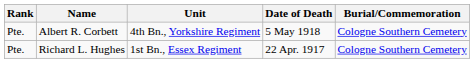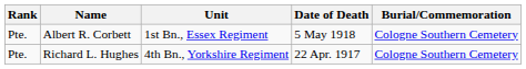 <table class="wikitable">
 <tr>
 <th>Rank</th>
 <th>Name</th>
 <th>Unit</th>
 <th>Date of Death</th>
 <th>Burial/Commemoration</th>
 </tr>
 <tr>
 <td>Pte.</td>
 <td>Albert R. Corbett</td>
-<td>4th Bn., <a href='#'>Yorkshire Regiment</a></td>
+<td>1st Bn., <a href='#'>Essex Regiment</a></td>
 <td>5 May 1918</td>
 <td><a href='#'>Cologne Southern Cemetery</a></td>
 </tr>
 <tr>
 <td>Pte.</td>
 <td>Richard L. Hughes</td>
-<td>1st Bn., <a href='#'>Essex Regiment</a></td>
+<td>4th Bn., <a href='#'>Yorkshire Regiment</a></td>
 <td>22 Apr. 1917</td>
 <td><a href='#'>Cologne Southern Cemetery</a></td>
 </tr>
 </table>
